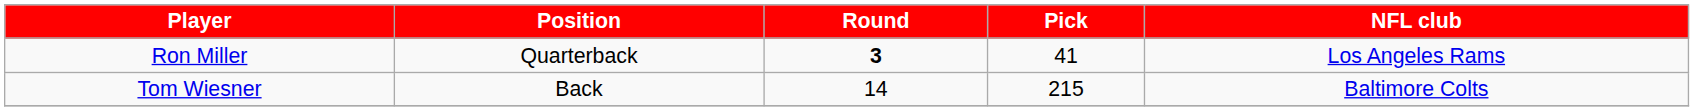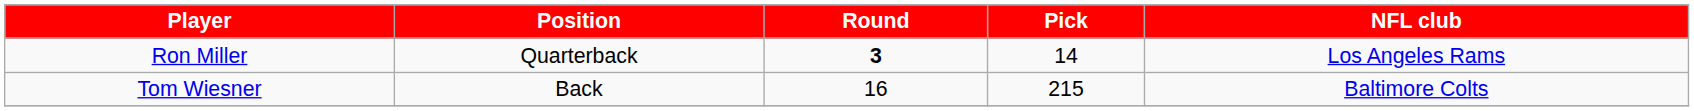 <table class="wikitable" width="80%">
 <tr align="center"  style="background:red;color:#FFFFFF;">
 <td><strong>Player</strong></td>
 <td><strong>Position</strong></td>
 <td><strong>Round</strong></td>
 <td><strong>Pick</strong></td>
 <td><strong>NFL club</strong></td>
 </tr>
 <tr align="center" bgcolor="">
 <td><a href='#'>Ron Miller</a></td>
 <td>Quarterback</td>
 <td><strong>3</strong></td>
-<td>41</td>
+<td>14</td>
 <td><a href='#'>Los Angeles Rams</a></td>
 </tr>
 <tr align="center" bgcolor="">
 <td><a href='#'>Tom Wiesner</a></td>
 <td>Back</td>
-<td>14</td>
+<td>16</td>
 <td>215</td>
 <td><a href='#'>Baltimore Colts</a></td>
 </tr>
 <tr align="center" bgcolor="">
 </tr>
 </table>
